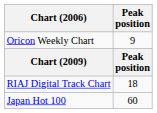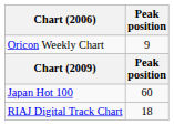 <table class="wikitable sortable">
 <tr>
 <th>Chart (2006)</th>
 <th>Peak<br>position</th>
 </tr>
 <tr>
 <td><a href='#'>Oricon</a> Weekly Chart</td>
 <td style="text-align:center;">9</td>
 </tr>
 <tr>
 <th>Chart (2009)</th>
 <th style="text-align:center;">Peak<br>position</th>
 </tr>
 <tr>
+<td><a href='#'>Japan Hot 100</a></td>
+<td style="text-align:center;">60</td>
+</tr>
+<tr>
 <td><a href='#'>RIAJ Digital Track Chart</a></td>
 <td style="text-align:center;">18</td>
 </tr>
-<tr>
-<td><a href='#'>Japan Hot 100</a></td>
-<td style="text-align:center;">60</td>
-</tr>
 </table>
